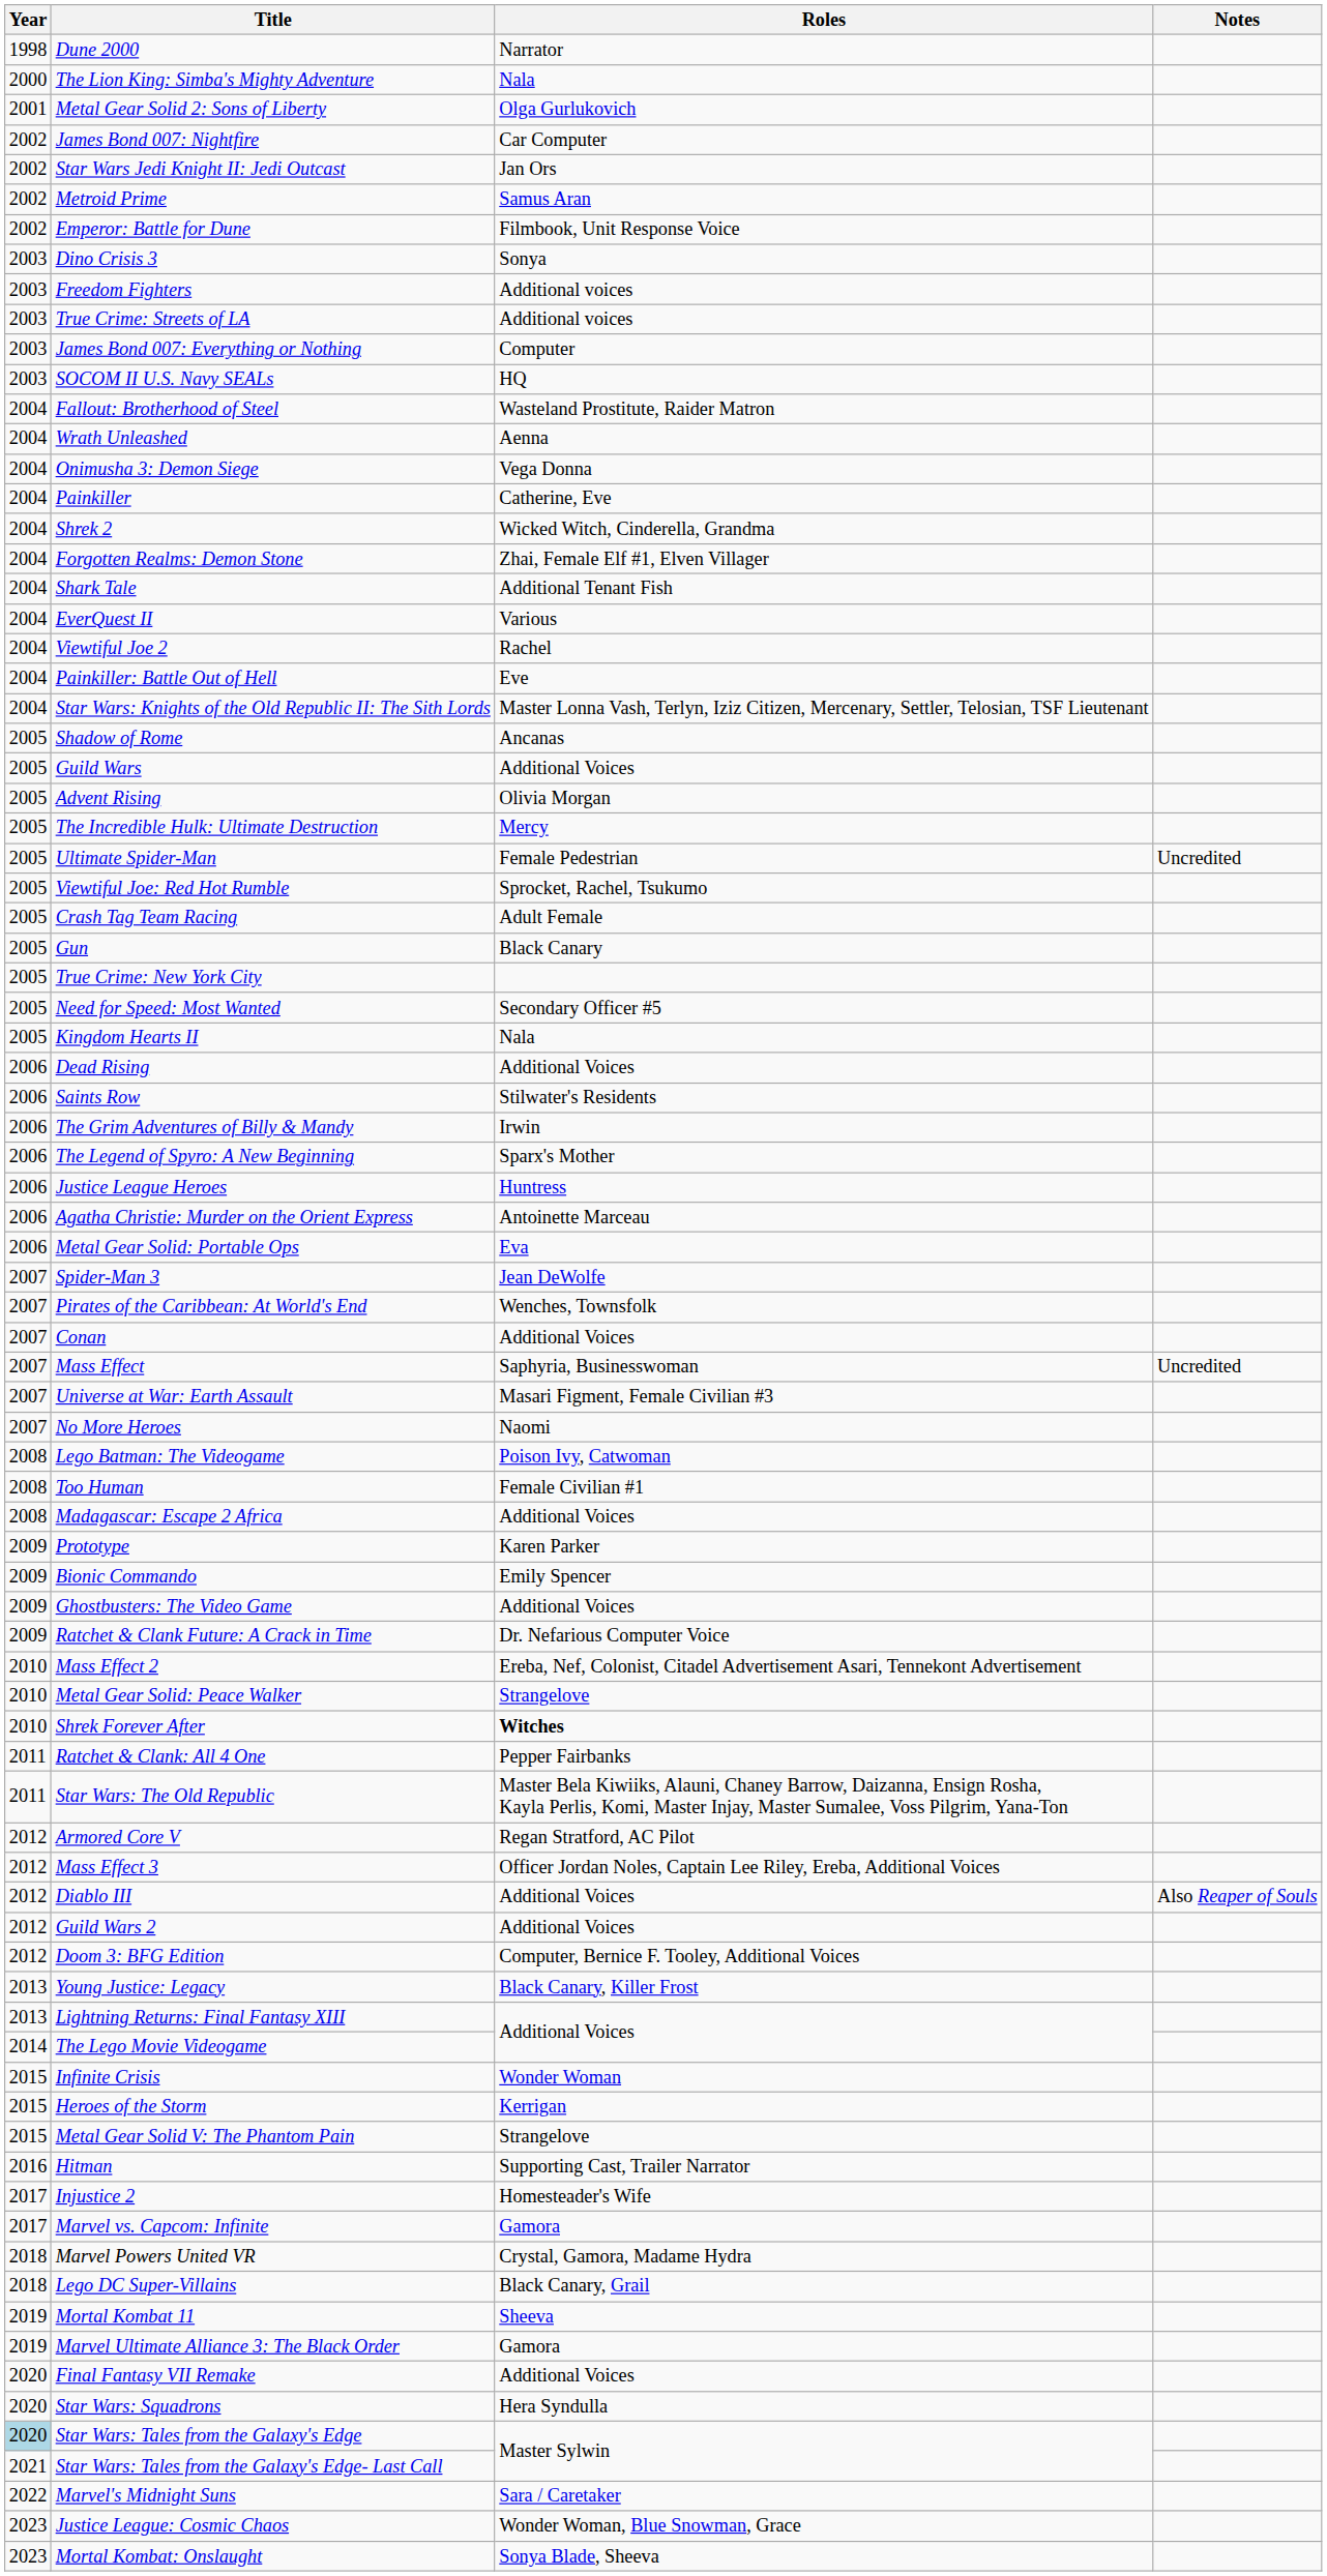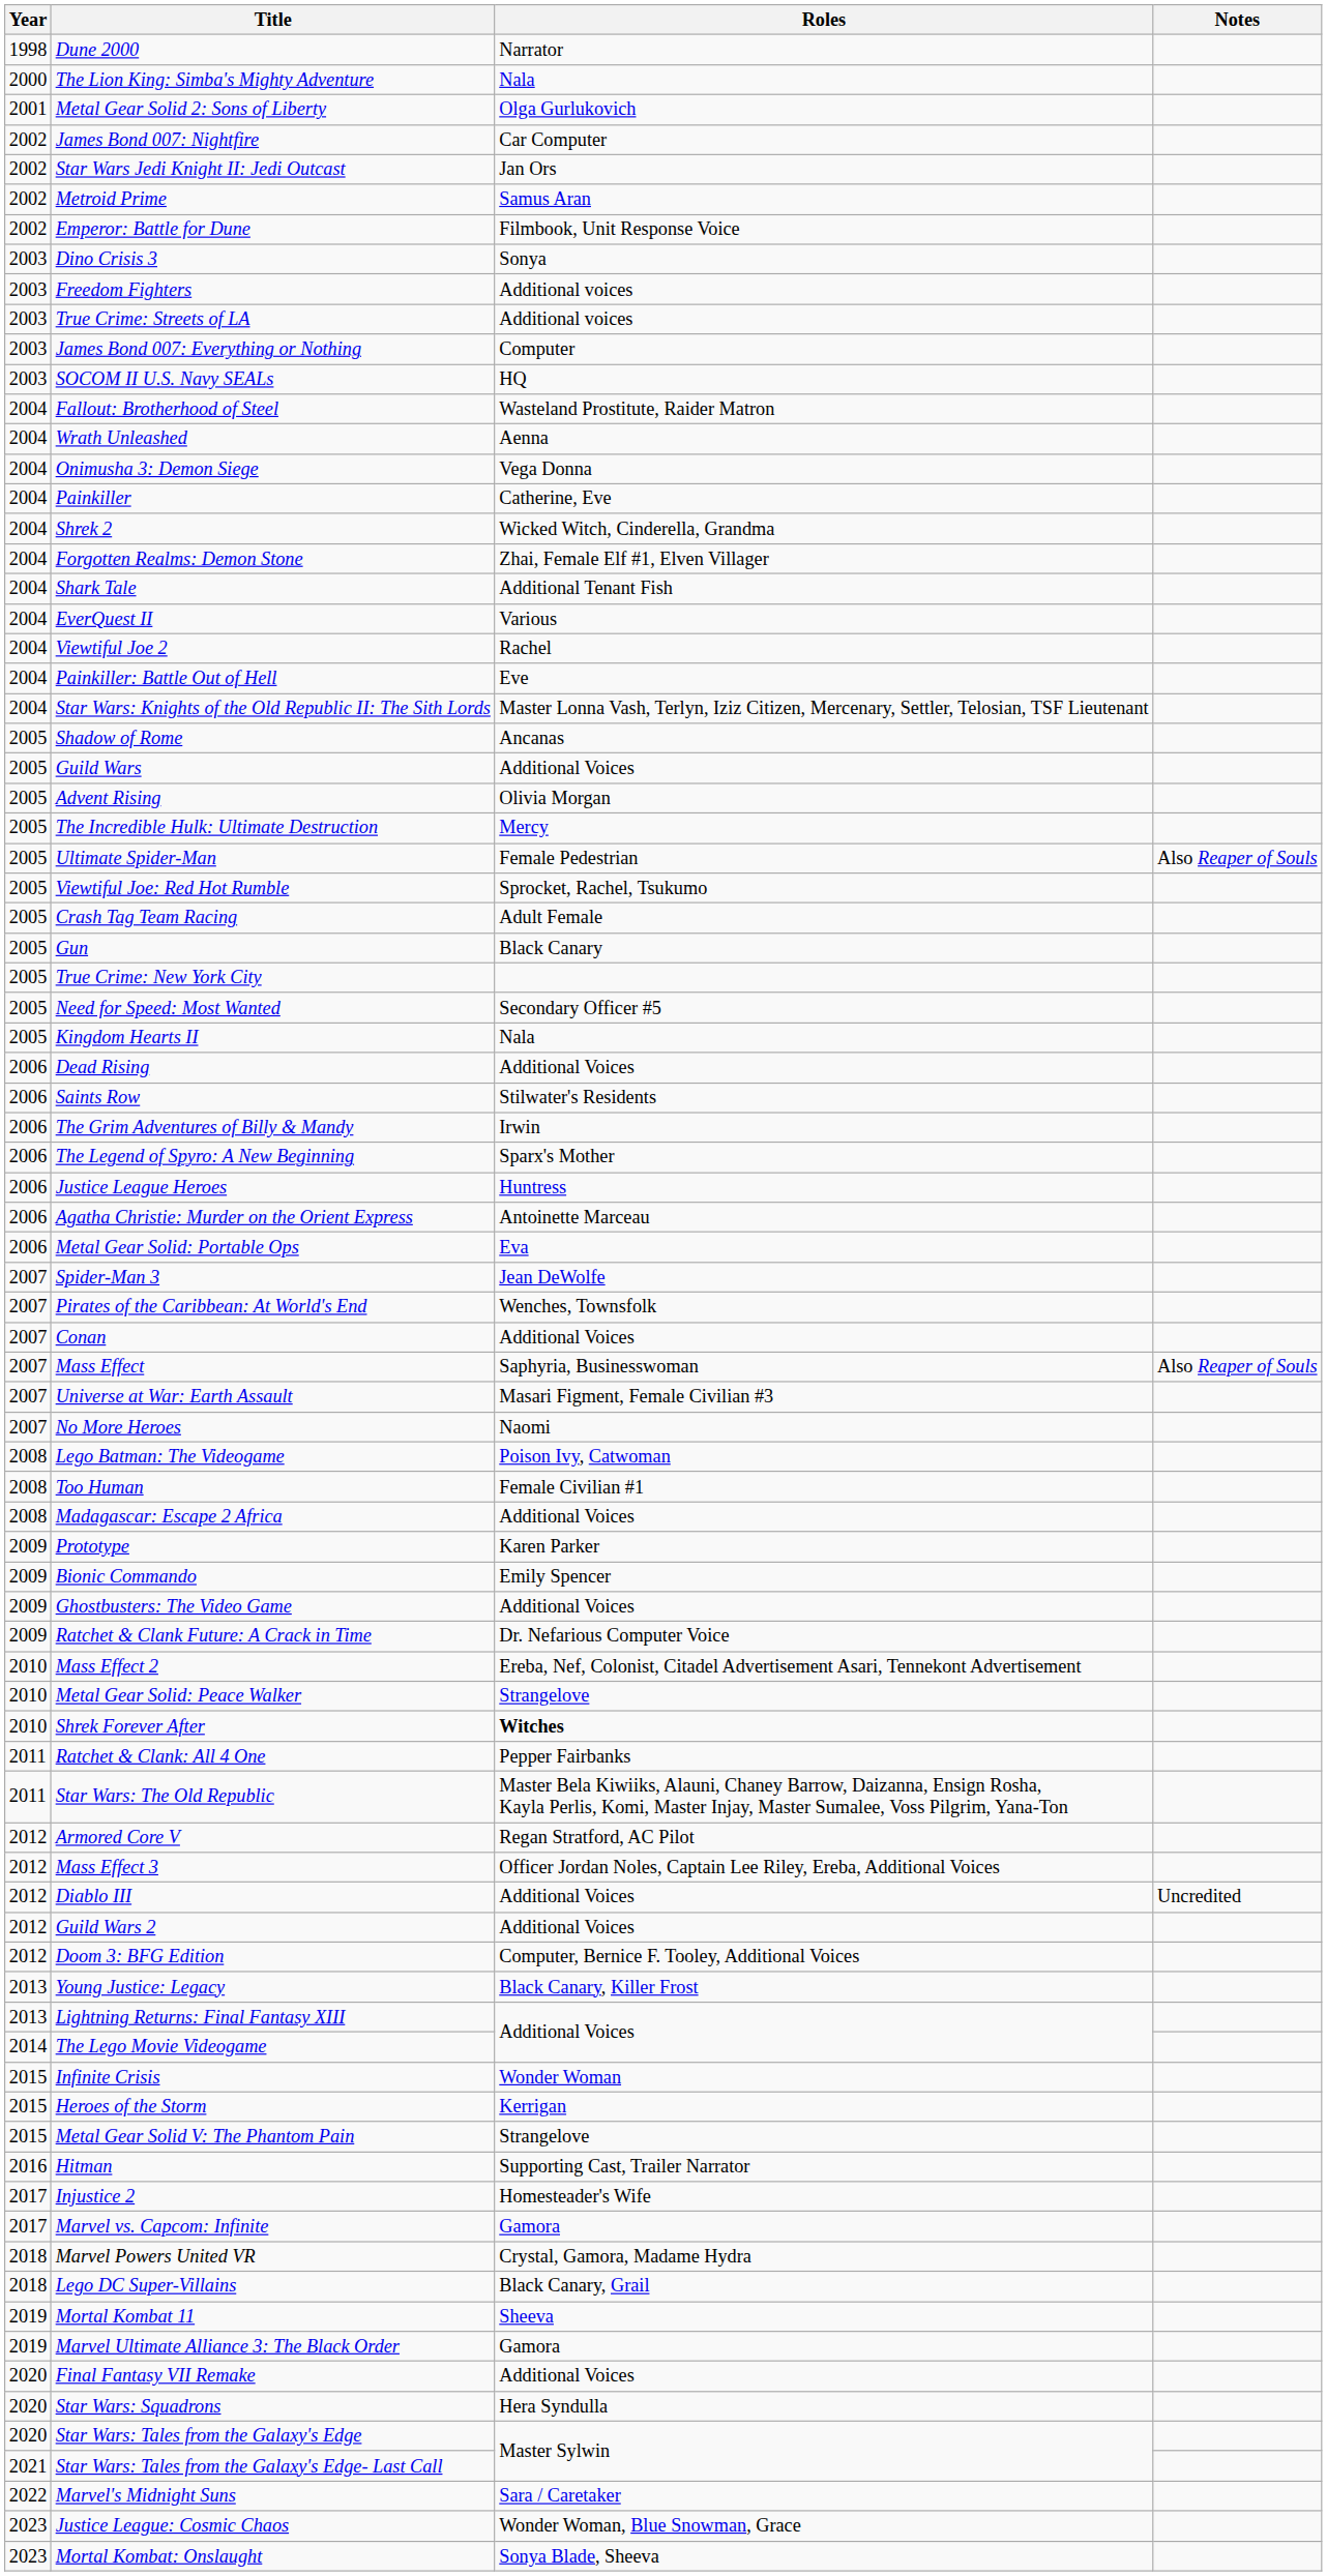 <table class="wikitable sortable">
 <tr>
 <th>Year</th>
 <th>Title</th>
 <th>Roles</th>
 <th>Notes</th>
 </tr>
 <tr>
 <td>1998</td>
 <td><em><a href='#'>Dune 2000</a></em></td>
 <td>Narrator</td>
 <td></td>
 </tr>
 <tr>
 <td>2000</td>
 <td><em><a href='#'>The Lion King: Simba's Mighty Adventure</a></em></td>
 <td><a href='#'>Nala</a></td>
 <td></td>
 </tr>
 <tr>
 <td>2001</td>
 <td><em><a href='#'>Metal Gear Solid 2: Sons of Liberty</a></em></td>
 <td><a href='#'>Olga Gurlukovich</a></td>
 <td></td>
 </tr>
 <tr>
 <td>2002</td>
 <td><em><a href='#'>James Bond 007: Nightfire</a></em></td>
 <td>Car Computer</td>
 <td></td>
 </tr>
 <tr>
 <td>2002</td>
 <td><em><a href='#'>Star Wars Jedi Knight II: Jedi Outcast</a></em></td>
 <td>Jan Ors</td>
 <td></td>
 </tr>
 <tr>
 <td>2002</td>
 <td><em><a href='#'>Metroid Prime</a></em></td>
 <td><a href='#'>Samus Aran</a></td>
 <td></td>
 </tr>
 <tr>
 <td>2002</td>
 <td><em><a href='#'>Emperor: Battle for Dune</a></em></td>
 <td>Filmbook, Unit Response Voice</td>
 <td></td>
 </tr>
 <tr>
 <td>2003</td>
 <td><em><a href='#'>Dino Crisis 3</a></em></td>
 <td>Sonya</td>
 <td></td>
 </tr>
 <tr>
 <td>2003</td>
 <td><em><a href='#'>Freedom Fighters</a></em></td>
 <td>Additional voices</td>
 <td></td>
 </tr>
 <tr>
 <td>2003</td>
 <td><em><a href='#'>True Crime: Streets of LA</a></em></td>
 <td>Additional voices</td>
 <td></td>
 </tr>
 <tr>
 <td>2003</td>
 <td><em><a href='#'>James Bond 007: Everything or Nothing</a></em></td>
 <td>Computer</td>
 <td></td>
 </tr>
 <tr>
 <td>2003</td>
 <td><em><a href='#'>SOCOM II U.S. Navy SEALs</a></em></td>
 <td>HQ</td>
 <td></td>
 </tr>
 <tr>
 <td>2004</td>
 <td><em><a href='#'>Fallout: Brotherhood of Steel</a></em></td>
 <td>Wasteland Prostitute, Raider Matron</td>
 <td></td>
 </tr>
 <tr>
 <td>2004</td>
 <td><em><a href='#'>Wrath Unleashed</a></em></td>
 <td>Aenna</td>
 <td></td>
 </tr>
 <tr>
 <td>2004</td>
 <td><em><a href='#'>Onimusha 3: Demon Siege</a></em></td>
 <td>Vega Donna</td>
 <td></td>
 </tr>
 <tr>
 <td>2004</td>
 <td><em><a href='#'>Painkiller</a></em></td>
 <td>Catherine, Eve</td>
 <td></td>
 </tr>
 <tr>
 <td>2004</td>
 <td><em><a href='#'>Shrek 2</a></em></td>
 <td>Wicked Witch, Cinderella, Grandma</td>
 <td></td>
 </tr>
 <tr>
 <td>2004</td>
 <td><em><a href='#'>Forgotten Realms: Demon Stone</a></em></td>
 <td>Zhai, Female Elf #1, Elven Villager</td>
 <td></td>
 </tr>
 <tr>
 <td>2004</td>
 <td><em><a href='#'>Shark Tale</a></em></td>
 <td>Additional Tenant Fish</td>
 <td></td>
 </tr>
 <tr>
 <td>2004</td>
 <td><em><a href='#'>EverQuest II</a></em></td>
 <td>Various</td>
 <td></td>
 </tr>
 <tr>
 <td>2004</td>
 <td><em><a href='#'>Viewtiful Joe 2</a></em></td>
 <td>Rachel</td>
 <td></td>
 </tr>
 <tr>
 <td>2004</td>
 <td><em><a href='#'>Painkiller: Battle Out of Hell</a></em></td>
 <td>Eve</td>
 <td></td>
 </tr>
 <tr>
 <td>2004</td>
 <td><em><a href='#'>Star Wars: Knights of the Old Republic II: The Sith Lords</a></em></td>
 <td>Master Lonna Vash, Terlyn, Iziz Citizen, Mercenary, Settler, Telosian, TSF Lieutenant</td>
 <td></td>
 </tr>
 <tr>
 <td>2005</td>
 <td><em><a href='#'>Shadow of Rome</a></em></td>
 <td>Ancanas</td>
 <td></td>
 </tr>
 <tr>
 <td>2005</td>
 <td><em><a href='#'>Guild Wars</a></em></td>
 <td>Additional Voices</td>
 <td></td>
 </tr>
 <tr>
 <td>2005</td>
 <td><em><a href='#'>Advent Rising</a></em></td>
 <td>Olivia Morgan</td>
 <td></td>
 </tr>
 <tr>
 <td>2005</td>
 <td><em><a href='#'>The Incredible Hulk: Ultimate Destruction</a></em></td>
 <td><a href='#'>Mercy</a></td>
 <td></td>
 </tr>
 <tr>
 <td>2005</td>
 <td><em><a href='#'>Ultimate Spider-Man</a></em></td>
 <td>Female Pedestrian</td>
-<td>Uncredited</td>
+<td>Also <em><a href='#'>Reaper of Souls</a></em></td>
 </tr>
 <tr>
 <td>2005</td>
 <td><em><a href='#'>Viewtiful Joe: Red Hot Rumble</a></em></td>
 <td>Sprocket, Rachel, Tsukumo</td>
 <td></td>
 </tr>
 <tr>
 <td>2005</td>
 <td><em><a href='#'>Crash Tag Team Racing</a></em></td>
 <td>Adult Female</td>
 <td></td>
 </tr>
 <tr>
 <td>2005</td>
 <td><em><a href='#'>Gun</a></em></td>
 <td>Black Canary</td>
 <td></td>
 </tr>
 <tr>
 <td>2005</td>
 <td><em><a href='#'>True Crime: New York City</a></em></td>
 <td></td>
 <td></td>
 </tr>
 <tr>
 <td>2005</td>
 <td><em><a href='#'>Need for Speed: Most Wanted</a></em></td>
 <td>Secondary Officer #5</td>
 <td></td>
 </tr>
 <tr>
 <td>2005</td>
 <td><em><a href='#'>Kingdom Hearts II</a></em></td>
 <td>Nala</td>
 <td></td>
 </tr>
 <tr>
 <td>2006</td>
 <td><em><a href='#'>Dead Rising</a></em></td>
 <td>Additional Voices</td>
 <td></td>
 </tr>
 <tr>
 <td>2006</td>
 <td><em><a href='#'>Saints Row</a></em></td>
 <td>Stilwater's Residents</td>
 <td></td>
 </tr>
 <tr>
 <td>2006</td>
 <td><em><a href='#'>The Grim Adventures of Billy & Mandy</a></em></td>
 <td>Irwin</td>
 <td></td>
 </tr>
 <tr>
 <td>2006</td>
 <td><em><a href='#'>The Legend of Spyro: A New Beginning</a></em></td>
 <td>Sparx's Mother</td>
 <td></td>
 </tr>
 <tr>
 <td>2006</td>
 <td><em><a href='#'>Justice League Heroes</a></em></td>
 <td><a href='#'>Huntress</a></td>
 <td></td>
 </tr>
 <tr>
 <td>2006</td>
 <td><em><a href='#'>Agatha Christie: Murder on the Orient Express</a></em></td>
 <td>Antoinette Marceau</td>
 <td></td>
 </tr>
 <tr>
 <td>2006</td>
 <td><em><a href='#'>Metal Gear Solid: Portable Ops</a></em></td>
 <td><a href='#'>Eva</a></td>
 <td></td>
 </tr>
 <tr>
 <td>2007</td>
 <td><em><a href='#'>Spider-Man 3</a></em></td>
 <td><a href='#'>Jean DeWolfe</a></td>
 <td></td>
 </tr>
 <tr>
 <td>2007</td>
 <td><em><a href='#'>Pirates of the Caribbean: At World's End</a></em></td>
 <td>Wenches, Townsfolk</td>
 <td></td>
 </tr>
 <tr>
 <td>2007</td>
 <td><em><a href='#'>Conan</a></em></td>
 <td>Additional Voices</td>
 <td></td>
 </tr>
 <tr>
 <td>2007</td>
 <td><em><a href='#'>Mass Effect</a></em></td>
 <td>Saphyria, Businesswoman</td>
-<td>Uncredited</td>
+<td>Also <em><a href='#'>Reaper of Souls</a></em></td>
 </tr>
 <tr>
 <td>2007</td>
 <td><em><a href='#'>Universe at War: Earth Assault</a></em></td>
 <td>Masari Figment, Female Civilian #3</td>
 <td></td>
 </tr>
 <tr>
 <td>2007</td>
 <td><em><a href='#'>No More Heroes</a></em></td>
 <td>Naomi</td>
 <td></td>
 </tr>
 <tr>
 <td>2008</td>
 <td><em><a href='#'>Lego Batman: The Videogame</a></em></td>
 <td><a href='#'>Poison Ivy</a>, <a href='#'>Catwoman</a></td>
 <td></td>
 </tr>
 <tr>
 <td>2008</td>
 <td><em><a href='#'>Too Human</a></em></td>
 <td>Female Civilian #1</td>
 <td></td>
 </tr>
 <tr>
 <td>2008</td>
 <td><em><a href='#'>Madagascar: Escape 2 Africa</a></em></td>
 <td>Additional Voices</td>
 <td></td>
 </tr>
 <tr>
 <td>2009</td>
 <td><em><a href='#'>Prototype</a></em></td>
 <td>Karen Parker</td>
 <td></td>
 </tr>
 <tr>
 <td>2009</td>
 <td><em><a href='#'>Bionic Commando</a></em></td>
 <td>Emily Spencer</td>
 <td></td>
 </tr>
 <tr>
 <td>2009</td>
 <td><em><a href='#'>Ghostbusters: The Video Game</a></em></td>
 <td>Additional Voices</td>
 <td></td>
 </tr>
 <tr>
 <td>2009</td>
 <td><em><a href='#'>Ratchet & Clank Future: A Crack in Time</a></em></td>
 <td>Dr. Nefarious Computer Voice</td>
 <td></td>
 </tr>
 <tr>
 <td>2010</td>
 <td><em><a href='#'>Mass Effect 2</a></em></td>
 <td>Ereba, Nef, Colonist, Citadel Advertisement Asari, Tennekont Advertisement</td>
 <td></td>
 </tr>
 <tr>
 <td>2010</td>
 <td><em><a href='#'>Metal Gear Solid: Peace Walker</a></em></td>
 <td><a href='#'>Strangelove</a></td>
 <td></td>
 </tr>
 <tr>
 <td>2010</td>
 <td><em><a href='#'>Shrek Forever After</a></em></td>
 <td><strong>Witches</strong></td>
 <td></td>
 </tr>
 <tr>
 <td>2011</td>
 <td><em><a href='#'>Ratchet & Clank: All 4 One</a></em></td>
 <td>Pepper Fairbanks</td>
 <td></td>
 </tr>
 <tr>
 <td>2011</td>
 <td><em><a href='#'>Star Wars: The Old Republic</a></em></td>
 <td>Master Bela Kiwiiks, Alauni, Chaney Barrow, Daizanna, Ensign Rosha,<br>Kayla Perlis, Komi, Master Injay, Master Sumalee, Voss Pilgrim, Yana-Ton</td>
 <td></td>
 </tr>
 <tr>
 <td>2012</td>
 <td><em><a href='#'>Armored Core V</a></em></td>
 <td>Regan Stratford, AC Pilot</td>
 <td></td>
 </tr>
 <tr>
 <td>2012</td>
 <td><em><a href='#'>Mass Effect 3</a></em></td>
 <td>Officer Jordan Noles, Captain Lee Riley, Ereba, Additional Voices</td>
 <td></td>
 </tr>
 <tr>
 <td>2012</td>
 <td><em><a href='#'>Diablo III</a></em></td>
 <td>Additional Voices</td>
-<td>Also <em><a href='#'>Reaper of Souls</a></em></td>
+<td>Uncredited</td>
 </tr>
 <tr>
 <td>2012</td>
 <td><em><a href='#'>Guild Wars 2</a></em></td>
 <td>Additional Voices</td>
 <td></td>
 </tr>
 <tr>
 <td>2012</td>
 <td><em><a href='#'>Doom 3: BFG Edition</a></em></td>
 <td>Computer, Bernice F. Tooley, Additional Voices</td>
 <td></td>
 </tr>
 <tr>
 <td>2013</td>
 <td><em><a href='#'>Young Justice: Legacy</a></em></td>
 <td><a href='#'>Black Canary</a>, <a href='#'>Killer Frost</a></td>
 <td></td>
 </tr>
 <tr>
 <td>2013</td>
 <td><em><a href='#'>Lightning Returns: Final Fantasy XIII</a></em></td>
 <td rowspan="2">Additional Voices</td>
 <td></td>
 </tr>
 <tr>
 <td>2014</td>
 <td><em><a href='#'>The Lego Movie Videogame</a></em></td>
 <td></td>
 </tr>
 <tr>
 <td>2015</td>
 <td><em><a href='#'>Infinite Crisis</a></em></td>
 <td><a href='#'>Wonder Woman</a></td>
 <td></td>
 </tr>
 <tr>
 <td>2015</td>
 <td><em><a href='#'>Heroes of the Storm</a></em></td>
 <td><a href='#'>Kerrigan</a></td>
 <td></td>
 </tr>
 <tr>
 <td>2015</td>
 <td><em><a href='#'>Metal Gear Solid V: The Phantom Pain</a></em></td>
 <td>Strangelove</td>
 <td></td>
 </tr>
 <tr>
 <td>2016</td>
 <td><em><a href='#'>Hitman</a></em></td>
 <td>Supporting Cast, Trailer Narrator</td>
 <td></td>
 </tr>
 <tr>
 <td>2017</td>
 <td><em><a href='#'>Injustice 2</a></em></td>
 <td>Homesteader's Wife</td>
 <td></td>
 </tr>
 <tr>
 <td>2017</td>
 <td><em><a href='#'>Marvel vs. Capcom: Infinite</a></em></td>
 <td><a href='#'>Gamora</a></td>
 <td></td>
 </tr>
 <tr>
 <td>2018</td>
 <td><em>Marvel Powers United VR</em></td>
 <td>Crystal, Gamora, Madame Hydra</td>
 <td></td>
 </tr>
 <tr>
 <td>2018</td>
 <td><em><a href='#'>Lego DC Super-Villains</a></em></td>
 <td>Black Canary, <a href='#'>Grail</a></td>
 <td></td>
 </tr>
 <tr>
 <td>2019</td>
 <td><em><a href='#'>Mortal Kombat 11</a></em></td>
 <td><a href='#'>Sheeva</a></td>
 <td></td>
 </tr>
 <tr>
 <td>2019</td>
 <td><em><a href='#'>Marvel Ultimate Alliance 3: The Black Order</a></em></td>
 <td>Gamora</td>
 <td></td>
 </tr>
 <tr>
 <td>2020</td>
 <td><em><a href='#'>Final Fantasy VII Remake</a></em></td>
 <td>Additional Voices</td>
 <td></td>
 </tr>
 <tr>
 <td>2020</td>
 <td><em><a href='#'>Star Wars: Squadrons</a></em></td>
 <td>Hera Syndulla</td>
 <td></td>
 </tr>
 <tr>
-<td style="background: lightblue;">2020</td>
+<td>2020</td>
 <td><em><a href='#'>Star Wars: Tales from the Galaxy's Edge</a></em></td>
 <td rowspan="2">Master Sylwin</td>
 <td></td>
 </tr>
 <tr>
 <td>2021</td>
 <td><em><a href='#'>Star Wars: Tales from the Galaxy's Edge- Last Call</a></em></td>
 <td></td>
 </tr>
 <tr>
 <td>2022</td>
 <td><em><a href='#'>Marvel's Midnight Suns</a></em></td>
 <td><a href='#'>Sara / Caretaker</a></td>
 <td></td>
 </tr>
 <tr>
 <td>2023</td>
 <td><em><a href='#'>Justice League: Cosmic Chaos</a></em></td>
 <td>Wonder Woman, <a href='#'>Blue Snowman</a>, Grace</td>
 <td></td>
 </tr>
 <tr>
 <td>2023</td>
 <td><em><a href='#'>Mortal Kombat: Onslaught</a></em></td>
 <td><a href='#'>Sonya Blade</a>, Sheeva</td>
 <td></td>
 </tr>
 </table>
